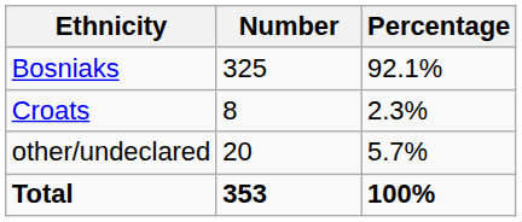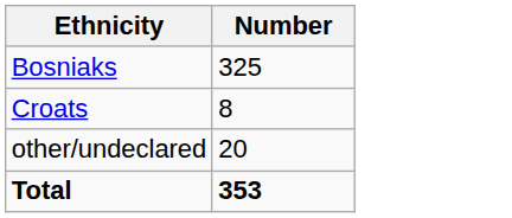 <table class="wikitable">
 <tr>
 <th width="100px">Ethnicity</th>
 <th width="80px">Number</th>
-<th width="80px">Percentage</th>
 </tr>
 <tr>
 <td><a href='#'>Bosniaks</a></td>
 <td>325</td>
-<td>92.1%</td>
 </tr>
 <tr>
 <td><a href='#'>Croats</a></td>
 <td>8</td>
-<td>2.3%</td>
 </tr>
 <tr>
 <td>other/undeclared</td>
 <td>20</td>
-<td>5.7%</td>
 </tr>
 <tr>
 <td><strong>Total</strong></td>
 <td><strong>353</strong></td>
-<td><strong>100%</strong></td>
 </tr>
 </table>
